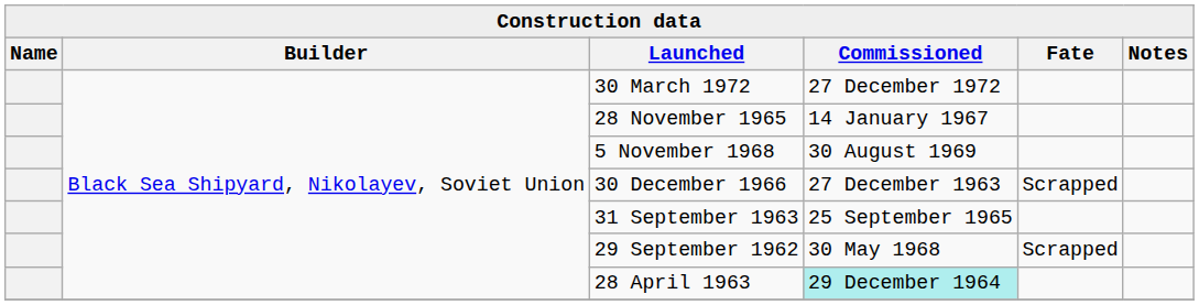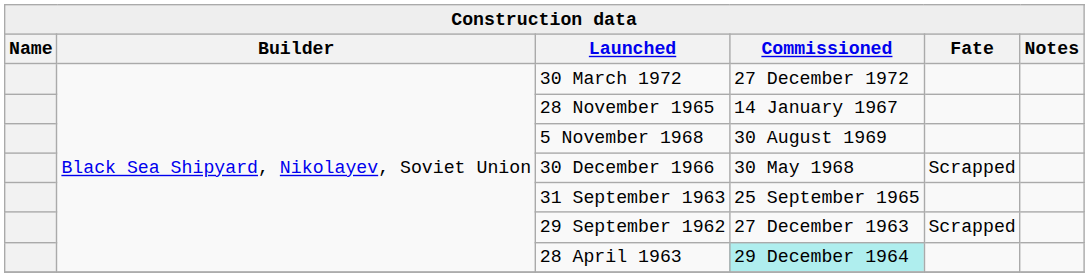 <table class="wikitable plainrowheaders">
 <tr>
 <th colspan="6" style="background:#eee;" align="center">Construction data</th>
 </tr>
 <tr>
 <th scope="col">Name</th>
 <th scope="col">Builder</th>
 <th scope="col"><a href='#'>Launched</a></th>
 <th scope="col"><a href='#'>Commissioned</a></th>
 <th scope="col">Fate</th>
 <th scope="col">Notes</th>
 </tr>
 <tr>
 <th scope="row"></th>
 <td rowspan="7" align="center"><a href='#'>Black Sea Shipyard</a>, <a href='#'>Nikolayev</a>, Soviet Union</td>
 <td>30 March 1972</td>
 <td>27 December 1972</td>
 <td></td>
 <td></td>
 </tr>
 <tr>
 <th scope="row"></th>
 <td>28 November 1965</td>
 <td>14 January 1967</td>
 <td></td>
 <td></td>
 </tr>
 <tr>
 <th scope="row"></th>
 <td>5 November 1968</td>
 <td>30 August 1969</td>
 <td></td>
 <td></td>
 </tr>
 <tr>
 <th scope="row"></th>
 <td>30 December 1966</td>
-<td>27 December 1963</td>
+<td>30 May 1968</td>
 <td>Scrapped</td>
 <td></td>
 </tr>
 <tr>
 <th scope="row"></th>
 <td>31 September 1963</td>
 <td>25 September 1965</td>
 <td></td>
 <td></td>
 </tr>
 <tr>
 <th scope="row"></th>
 <td>29 September 1962</td>
-<td>30 May 1968</td>
+<td>27 December 1963</td>
 <td>Scrapped</td>
 <td></td>
 </tr>
 <tr>
 <th scope="row"></th>
 <td>28 April 1963</td>
 <td style="background: paleturquoise;">29 December 1964</td>
 <td></td>
 <td></td>
 </tr>
 <tr>
 </tr>
 </table>
